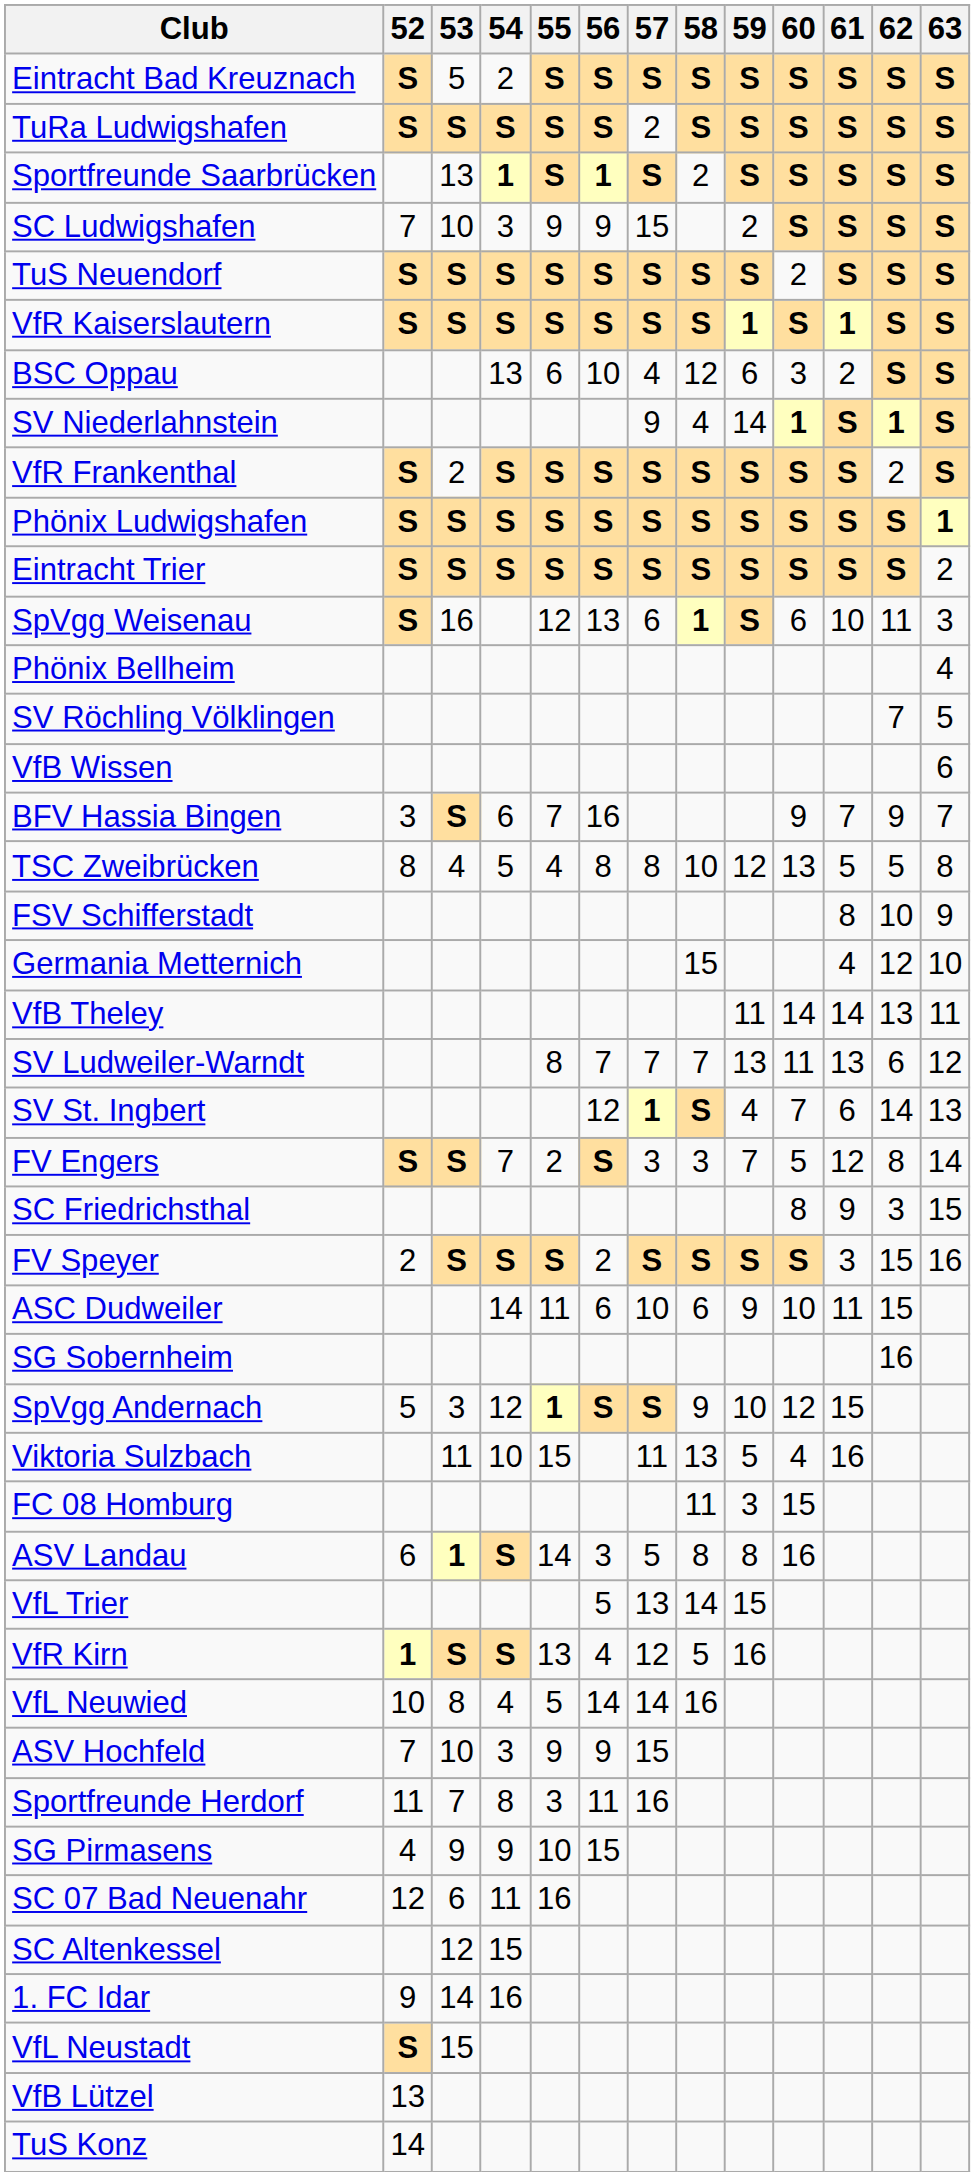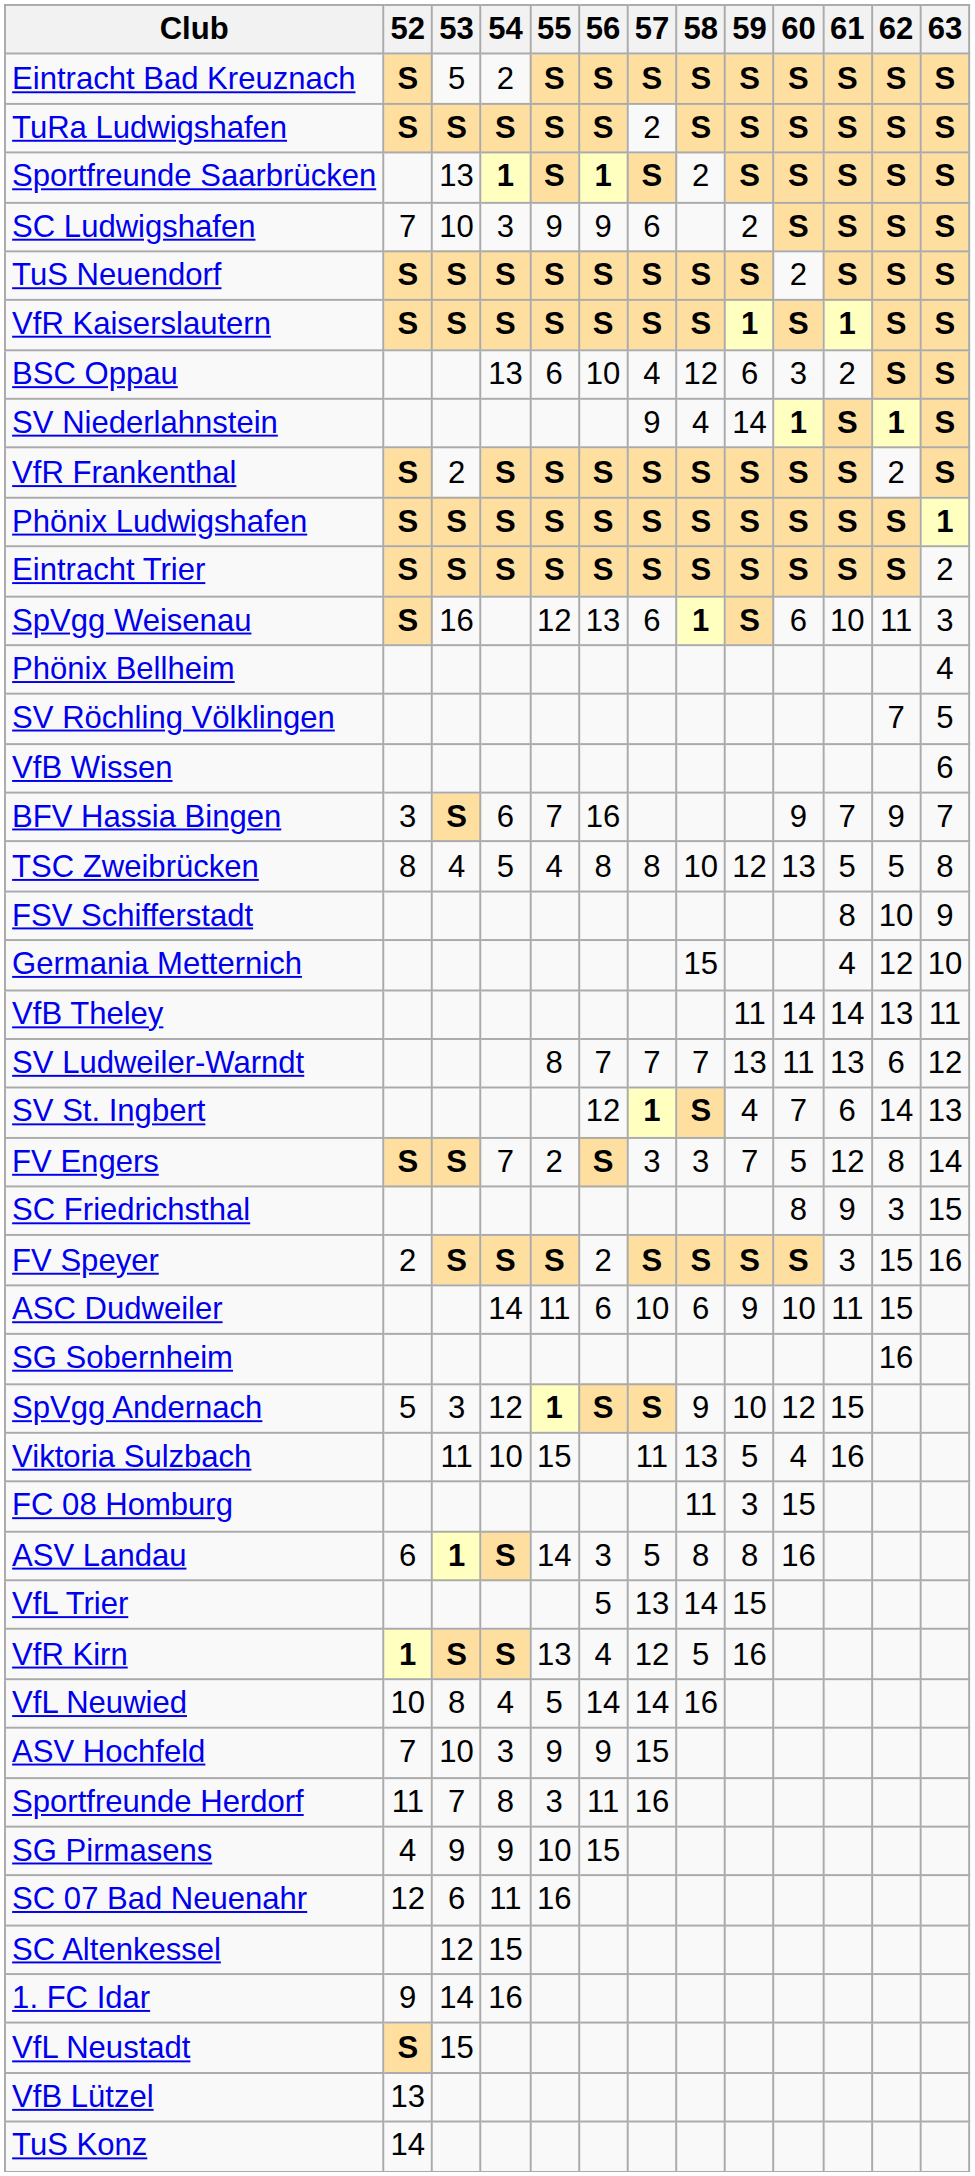 <table class="wikitable">
 <tr>
 <th>Club</th>
 <th>52</th>
 <th>53</th>
 <th>54</th>
 <th>55</th>
 <th>56</th>
 <th>57</th>
 <th>58</th>
 <th>59</th>
 <th>60</th>
 <th>61</th>
 <th>62</th>
 <th>63</th>
 </tr>
 <tr align="center">
 <td align="left"><a href='#'>Eintracht Bad Kreuznach</a></td>
 <td style="background:#ffdf9f;"><strong>S</strong></td>
 <td>5</td>
 <td>2</td>
 <td style="background:#ffdf9f;"><strong>S</strong></td>
 <td style="background:#ffdf9f;"><strong>S</strong></td>
 <td style="background:#ffdf9f;"><strong>S</strong></td>
 <td style="background:#ffdf9f;"><strong>S</strong></td>
 <td style="background:#ffdf9f;"><strong>S</strong></td>
 <td style="background:#ffdf9f;"><strong>S</strong></td>
 <td style="background:#ffdf9f;"><strong>S</strong></td>
 <td style="background:#ffdf9f;"><strong>S</strong></td>
 <td style="background:#ffdf9f;"><strong>S</strong></td>
 </tr>
 <tr align="center">
 <td align="left"><a href='#'>TuRa Ludwigshafen</a></td>
 <td style="background:#ffdf9f;"><strong>S</strong></td>
 <td style="background:#ffdf9f;"><strong>S</strong></td>
 <td style="background:#ffdf9f;"><strong>S</strong></td>
 <td style="background:#ffdf9f;"><strong>S</strong></td>
 <td style="background:#ffdf9f;"><strong>S</strong></td>
 <td>2</td>
 <td style="background:#ffdf9f;"><strong>S</strong></td>
 <td style="background:#ffdf9f;"><strong>S</strong></td>
 <td style="background:#ffdf9f;"><strong>S</strong></td>
 <td style="background:#ffdf9f;"><strong>S</strong></td>
 <td style="background:#ffdf9f;"><strong>S</strong></td>
 <td style="background:#ffdf9f;"><strong>S</strong></td>
 </tr>
 <tr align="center">
 <td align="left"><a href='#'>Sportfreunde Saarbrücken</a></td>
 <td></td>
 <td>13</td>
 <td bgcolor="#ffffbf"><strong>1</strong></td>
 <td style="background:#ffdf9f;"><strong>S</strong></td>
 <td bgcolor="#ffffbf"><strong>1</strong></td>
 <td style="background:#ffdf9f;"><strong>S</strong></td>
 <td>2</td>
 <td style="background:#ffdf9f;"><strong>S</strong></td>
 <td style="background:#ffdf9f;"><strong>S</strong></td>
 <td style="background:#ffdf9f;"><strong>S</strong></td>
 <td style="background:#ffdf9f;"><strong>S</strong></td>
 <td style="background:#ffdf9f;"><strong>S</strong></td>
 </tr>
 <tr align="center">
 <td align="left"><a href='#'>SC Ludwigshafen</a></td>
 <td>7</td>
 <td>10</td>
 <td>3</td>
 <td>9</td>
 <td>9</td>
-<td>15</td>
+<td>6</td>
 <td></td>
 <td>2</td>
 <td style="background:#ffdf9f;"><strong>S</strong></td>
 <td style="background:#ffdf9f;"><strong>S</strong></td>
 <td style="background:#ffdf9f;"><strong>S</strong></td>
 <td style="background:#ffdf9f;"><strong>S</strong></td>
 </tr>
 <tr align="center">
 <td align="left"><a href='#'>TuS Neuendorf</a></td>
 <td style="background:#ffdf9f;"><strong>S</strong></td>
 <td style="background:#ffdf9f;"><strong>S</strong></td>
 <td style="background:#ffdf9f;"><strong>S</strong></td>
 <td style="background:#ffdf9f;"><strong>S</strong></td>
 <td style="background:#ffdf9f;"><strong>S</strong></td>
 <td style="background:#ffdf9f;"><strong>S</strong></td>
 <td style="background:#ffdf9f;"><strong>S</strong></td>
 <td style="background:#ffdf9f;"><strong>S</strong></td>
 <td>2</td>
 <td style="background:#ffdf9f;"><strong>S</strong></td>
 <td style="background:#ffdf9f;"><strong>S</strong></td>
 <td style="background:#ffdf9f;"><strong>S</strong></td>
 </tr>
 <tr align="center">
 <td align="left"><a href='#'>VfR Kaiserslautern</a></td>
 <td style="background:#ffdf9f;"><strong>S</strong></td>
 <td style="background:#ffdf9f;"><strong>S</strong></td>
 <td style="background:#ffdf9f;"><strong>S</strong></td>
 <td style="background:#ffdf9f;"><strong>S</strong></td>
 <td style="background:#ffdf9f;"><strong>S</strong></td>
 <td style="background:#ffdf9f;"><strong>S</strong></td>
 <td style="background:#ffdf9f;"><strong>S</strong></td>
 <td bgcolor="#ffffbf"><strong>1</strong></td>
 <td style="background:#ffdf9f;"><strong>S</strong></td>
 <td bgcolor="#ffffbf"><strong>1</strong></td>
 <td style="background:#ffdf9f;"><strong>S</strong></td>
 <td style="background:#ffdf9f;"><strong>S</strong></td>
 </tr>
 <tr align="center">
 <td align="left"><a href='#'>BSC Oppau</a></td>
 <td></td>
 <td></td>
 <td>13</td>
 <td>6</td>
 <td>10</td>
 <td>4</td>
 <td>12</td>
 <td>6</td>
 <td>3</td>
 <td>2</td>
 <td style="background:#ffdf9f;"><strong>S</strong></td>
 <td style="background:#ffdf9f;"><strong>S</strong></td>
 </tr>
 <tr align="center">
 <td align="left"><a href='#'>SV Niederlahnstein</a></td>
 <td></td>
 <td></td>
 <td></td>
 <td></td>
 <td></td>
 <td>9</td>
 <td>4</td>
 <td>14</td>
 <td bgcolor="#ffffbf"><strong>1</strong></td>
 <td style="background:#ffdf9f;"><strong>S</strong></td>
 <td bgcolor="#ffffbf"><strong>1</strong></td>
 <td style="background:#ffdf9f;"><strong>S</strong></td>
 </tr>
 <tr align="center">
 <td align="left"><a href='#'>VfR Frankenthal</a></td>
 <td style="background:#ffdf9f;"><strong>S</strong></td>
 <td>2</td>
 <td style="background:#ffdf9f;"><strong>S</strong></td>
 <td style="background:#ffdf9f;"><strong>S</strong></td>
 <td style="background:#ffdf9f;"><strong>S</strong></td>
 <td style="background:#ffdf9f;"><strong>S</strong></td>
 <td style="background:#ffdf9f;"><strong>S</strong></td>
 <td style="background:#ffdf9f;"><strong>S</strong></td>
 <td style="background:#ffdf9f;"><strong>S</strong></td>
 <td style="background:#ffdf9f;"><strong>S</strong></td>
 <td>2</td>
 <td style="background:#ffdf9f;"><strong>S</strong></td>
 </tr>
 <tr align="center">
 <td align="left"><a href='#'>Phönix Ludwigshafen</a></td>
 <td style="background:#ffdf9f;"><strong>S</strong></td>
 <td style="background:#ffdf9f;"><strong>S</strong></td>
 <td style="background:#ffdf9f;"><strong>S</strong></td>
 <td style="background:#ffdf9f;"><strong>S</strong></td>
 <td style="background:#ffdf9f;"><strong>S</strong></td>
 <td style="background:#ffdf9f;"><strong>S</strong></td>
 <td style="background:#ffdf9f;"><strong>S</strong></td>
 <td style="background:#ffdf9f;"><strong>S</strong></td>
 <td style="background:#ffdf9f;"><strong>S</strong></td>
 <td style="background:#ffdf9f;"><strong>S</strong></td>
 <td style="background:#ffdf9f;"><strong>S</strong></td>
 <td bgcolor="#ffffbf"><strong>1</strong></td>
 </tr>
 <tr align="center">
 <td align="left"><a href='#'>Eintracht Trier</a></td>
 <td style="background:#ffdf9f;"><strong>S</strong></td>
 <td style="background:#ffdf9f;"><strong>S</strong></td>
 <td style="background:#ffdf9f;"><strong>S</strong></td>
 <td style="background:#ffdf9f;"><strong>S</strong></td>
 <td style="background:#ffdf9f;"><strong>S</strong></td>
 <td style="background:#ffdf9f;"><strong>S</strong></td>
 <td style="background:#ffdf9f;"><strong>S</strong></td>
 <td style="background:#ffdf9f;"><strong>S</strong></td>
 <td style="background:#ffdf9f;"><strong>S</strong></td>
 <td style="background:#ffdf9f;"><strong>S</strong></td>
 <td style="background:#ffdf9f;"><strong>S</strong></td>
 <td>2</td>
 </tr>
 <tr align="center">
 <td align="left"><a href='#'>SpVgg Weisenau</a></td>
 <td style="background:#ffdf9f;"><strong>S</strong></td>
 <td>16</td>
 <td></td>
 <td>12</td>
 <td>13</td>
 <td>6</td>
 <td bgcolor="#ffffbf"><strong>1</strong></td>
 <td style="background:#ffdf9f;"><strong>S</strong></td>
 <td>6</td>
 <td>10</td>
 <td>11</td>
 <td>3</td>
 </tr>
 <tr align="center">
 <td align="left"><a href='#'>Phönix Bellheim</a></td>
 <td></td>
 <td></td>
 <td></td>
 <td></td>
 <td></td>
 <td></td>
 <td></td>
 <td></td>
 <td></td>
 <td></td>
 <td></td>
 <td>4</td>
 </tr>
 <tr align="center">
 <td align="left"><a href='#'>SV Röchling Völklingen</a></td>
 <td></td>
 <td></td>
 <td></td>
 <td></td>
 <td></td>
 <td></td>
 <td></td>
 <td></td>
 <td></td>
 <td></td>
 <td>7</td>
 <td>5</td>
 </tr>
 <tr align="center">
 <td align="left"><a href='#'>VfB Wissen</a></td>
 <td></td>
 <td></td>
 <td></td>
 <td></td>
 <td></td>
 <td></td>
 <td></td>
 <td></td>
 <td></td>
 <td></td>
 <td></td>
 <td>6</td>
 </tr>
 <tr align="center">
 <td align="left"><a href='#'>BFV Hassia Bingen</a></td>
 <td>3</td>
 <td style="background:#ffdf9f;"><strong>S</strong></td>
 <td>6</td>
 <td>7</td>
 <td>16</td>
 <td></td>
 <td></td>
 <td></td>
 <td>9</td>
 <td>7</td>
 <td>9</td>
 <td>7</td>
 </tr>
 <tr align="center">
 <td align="left"><a href='#'>TSC Zweibrücken</a></td>
 <td>8</td>
 <td>4</td>
 <td>5</td>
 <td>4</td>
 <td>8</td>
 <td>8</td>
 <td>10</td>
 <td>12</td>
 <td>13</td>
 <td>5</td>
 <td>5</td>
 <td>8</td>
 </tr>
 <tr align="center">
 <td align="left"><a href='#'>FSV Schifferstadt</a></td>
 <td></td>
 <td></td>
 <td></td>
 <td></td>
 <td></td>
 <td></td>
 <td></td>
 <td></td>
 <td></td>
 <td>8</td>
 <td>10</td>
 <td>9</td>
 </tr>
 <tr align="center">
 <td align="left"><a href='#'>Germania Metternich</a></td>
 <td></td>
 <td></td>
 <td></td>
 <td></td>
 <td></td>
 <td></td>
 <td>15</td>
 <td></td>
 <td></td>
 <td>4</td>
 <td>12</td>
 <td>10</td>
 </tr>
 <tr align="center">
 <td align="left"><a href='#'>VfB Theley</a></td>
 <td></td>
 <td></td>
 <td></td>
 <td></td>
 <td></td>
 <td></td>
 <td></td>
 <td>11</td>
 <td>14</td>
 <td>14</td>
 <td>13</td>
 <td>11</td>
 </tr>
 <tr align="center">
 <td align="left"><a href='#'>SV Ludweiler-Warndt</a></td>
 <td></td>
 <td></td>
 <td></td>
 <td>8</td>
 <td>7</td>
 <td>7</td>
 <td>7</td>
 <td>13</td>
 <td>11</td>
 <td>13</td>
 <td>6</td>
 <td>12</td>
 </tr>
 <tr align="center">
 <td align="left"><a href='#'>SV St. Ingbert</a></td>
 <td></td>
 <td></td>
 <td></td>
 <td></td>
 <td>12</td>
 <td bgcolor="#ffffbf"><strong>1</strong></td>
 <td style="background:#ffdf9f;"><strong>S</strong></td>
 <td>4</td>
 <td>7</td>
 <td>6</td>
 <td>14</td>
 <td>13</td>
 </tr>
 <tr align="center">
 <td align="left"><a href='#'>FV Engers</a></td>
 <td style="background:#ffdf9f;"><strong>S</strong></td>
 <td style="background:#ffdf9f;"><strong>S</strong></td>
 <td>7</td>
 <td>2</td>
 <td style="background:#ffdf9f;"><strong>S</strong></td>
 <td>3</td>
 <td>3</td>
 <td>7</td>
 <td>5</td>
 <td>12</td>
 <td>8</td>
 <td>14</td>
 </tr>
 <tr align="center">
 <td align="left"><a href='#'>SC Friedrichsthal</a></td>
 <td></td>
 <td></td>
 <td></td>
 <td></td>
 <td></td>
 <td></td>
 <td></td>
 <td></td>
 <td>8</td>
 <td>9</td>
 <td>3</td>
 <td>15</td>
 </tr>
 <tr align="center">
 <td align="left"><a href='#'>FV Speyer</a></td>
 <td>2</td>
 <td style="background:#ffdf9f;"><strong>S</strong></td>
 <td style="background:#ffdf9f;"><strong>S</strong></td>
 <td style="background:#ffdf9f;"><strong>S</strong></td>
 <td>2</td>
 <td style="background:#ffdf9f;"><strong>S</strong></td>
 <td style="background:#ffdf9f;"><strong>S</strong></td>
 <td style="background:#ffdf9f;"><strong>S</strong></td>
 <td style="background:#ffdf9f;"><strong>S</strong></td>
 <td>3</td>
 <td>15</td>
 <td>16</td>
 </tr>
 <tr align="center">
 <td align="left"><a href='#'>ASC Dudweiler</a></td>
 <td></td>
 <td></td>
 <td>14</td>
 <td>11</td>
 <td>6</td>
 <td>10</td>
 <td>6</td>
 <td>9</td>
 <td>10</td>
 <td>11</td>
 <td>15</td>
 <td></td>
 </tr>
 <tr align="center">
 <td align="left"><a href='#'>SG Sobernheim</a></td>
 <td></td>
 <td></td>
 <td></td>
 <td></td>
 <td></td>
 <td></td>
 <td></td>
 <td></td>
 <td></td>
 <td></td>
 <td>16</td>
 <td></td>
 </tr>
 <tr align="center">
 <td align="left"><a href='#'>SpVgg Andernach</a></td>
 <td>5</td>
 <td>3</td>
 <td>12</td>
 <td bgcolor="#ffffbf"><strong>1</strong></td>
 <td style="background:#ffdf9f;"><strong>S</strong></td>
 <td style="background:#ffdf9f;"><strong>S</strong></td>
 <td>9</td>
 <td>10</td>
 <td>12</td>
 <td>15</td>
 <td></td>
 <td></td>
 </tr>
 <tr align="center">
 <td align="left"><a href='#'>Viktoria Sulzbach</a></td>
 <td></td>
 <td>11</td>
 <td>10</td>
 <td>15</td>
 <td></td>
 <td>11</td>
 <td>13</td>
 <td>5</td>
 <td>4</td>
 <td>16</td>
 <td></td>
 <td></td>
 </tr>
 <tr align="center">
 <td align="left"><a href='#'>FC 08 Homburg</a></td>
 <td></td>
 <td></td>
 <td></td>
 <td></td>
 <td></td>
 <td></td>
 <td>11</td>
 <td>3</td>
 <td>15</td>
 <td></td>
 <td></td>
 <td></td>
 </tr>
 <tr align="center">
 <td align="left"><a href='#'>ASV Landau</a></td>
 <td>6</td>
 <td bgcolor="#ffffbf"><strong>1</strong></td>
 <td style="background:#ffdf9f;"><strong>S</strong></td>
 <td>14</td>
 <td>3</td>
 <td>5</td>
 <td>8</td>
 <td>8</td>
 <td>16</td>
 <td></td>
 <td></td>
 <td></td>
 </tr>
 <tr align="center">
 <td align="left"><a href='#'>VfL Trier</a></td>
 <td></td>
 <td></td>
 <td></td>
 <td></td>
 <td>5</td>
 <td>13</td>
 <td>14</td>
 <td>15</td>
 <td></td>
 <td></td>
 <td></td>
 <td></td>
 </tr>
 <tr align="center">
 <td align="left"><a href='#'>VfR Kirn</a></td>
 <td bgcolor="#ffffbf"><strong>1</strong></td>
 <td style="background:#ffdf9f;"><strong>S</strong></td>
 <td style="background:#ffdf9f;"><strong>S</strong></td>
 <td>13</td>
 <td>4</td>
 <td>12</td>
 <td>5</td>
 <td>16</td>
 <td></td>
 <td></td>
 <td></td>
 <td></td>
 </tr>
 <tr align="center">
 <td align="left"><a href='#'>VfL Neuwied</a></td>
 <td>10</td>
 <td>8</td>
 <td>4</td>
 <td>5</td>
 <td>14</td>
 <td>14</td>
 <td>16</td>
 <td></td>
 <td></td>
 <td></td>
 <td></td>
 <td></td>
 </tr>
 <tr align="center">
 <td align="left"><a href='#'>ASV Hochfeld</a></td>
 <td>7</td>
 <td>10</td>
 <td>3</td>
 <td>9</td>
 <td>9</td>
 <td>15</td>
 <td></td>
 <td></td>
 <td></td>
 <td></td>
 <td></td>
 <td></td>
 </tr>
 <tr align="center">
 <td align="left"><a href='#'>Sportfreunde Herdorf</a></td>
 <td>11</td>
 <td>7</td>
 <td>8</td>
 <td>3</td>
 <td>11</td>
 <td>16</td>
 <td></td>
 <td></td>
 <td></td>
 <td></td>
 <td></td>
 <td></td>
 </tr>
 <tr align="center">
 <td align="left"><a href='#'>SG Pirmasens</a></td>
 <td>4</td>
 <td>9</td>
 <td>9</td>
 <td>10</td>
 <td>15</td>
 <td></td>
 <td></td>
 <td></td>
 <td></td>
 <td></td>
 <td></td>
 <td></td>
 </tr>
 <tr align="center">
 <td align="left"><a href='#'>SC 07 Bad Neuenahr</a></td>
 <td>12</td>
 <td>6</td>
 <td>11</td>
 <td>16</td>
 <td></td>
 <td></td>
 <td></td>
 <td></td>
 <td></td>
 <td></td>
 <td></td>
 <td></td>
 </tr>
 <tr align="center">
 <td align="left"><a href='#'>SC Altenkessel</a></td>
 <td></td>
 <td>12</td>
 <td>15</td>
 <td></td>
 <td></td>
 <td></td>
 <td></td>
 <td></td>
 <td></td>
 <td></td>
 <td></td>
 <td></td>
 </tr>
 <tr align="center">
 <td align="left"><a href='#'>1. FC Idar</a></td>
 <td>9</td>
 <td>14</td>
 <td>16</td>
 <td></td>
 <td></td>
 <td></td>
 <td></td>
 <td></td>
 <td></td>
 <td></td>
 <td></td>
 <td></td>
 </tr>
 <tr align="center">
 <td align="left"><a href='#'>VfL Neustadt</a></td>
 <td style="background:#ffdf9f;"><strong>S</strong></td>
 <td>15</td>
 <td></td>
 <td></td>
 <td></td>
 <td></td>
 <td></td>
 <td></td>
 <td></td>
 <td></td>
 <td></td>
 <td></td>
 </tr>
 <tr align="center">
 <td align="left"><a href='#'>VfB Lützel</a></td>
 <td>13</td>
 <td></td>
 <td></td>
 <td></td>
 <td></td>
 <td></td>
 <td></td>
 <td></td>
 <td></td>
 <td></td>
 <td></td>
 <td></td>
 </tr>
 <tr align="center">
 <td align="left"><a href='#'>TuS Konz</a></td>
 <td>14</td>
 <td></td>
 <td></td>
 <td></td>
 <td></td>
 <td></td>
 <td></td>
 <td></td>
 <td></td>
 <td></td>
 <td></td>
 <td></td>
 </tr>
 </table>
